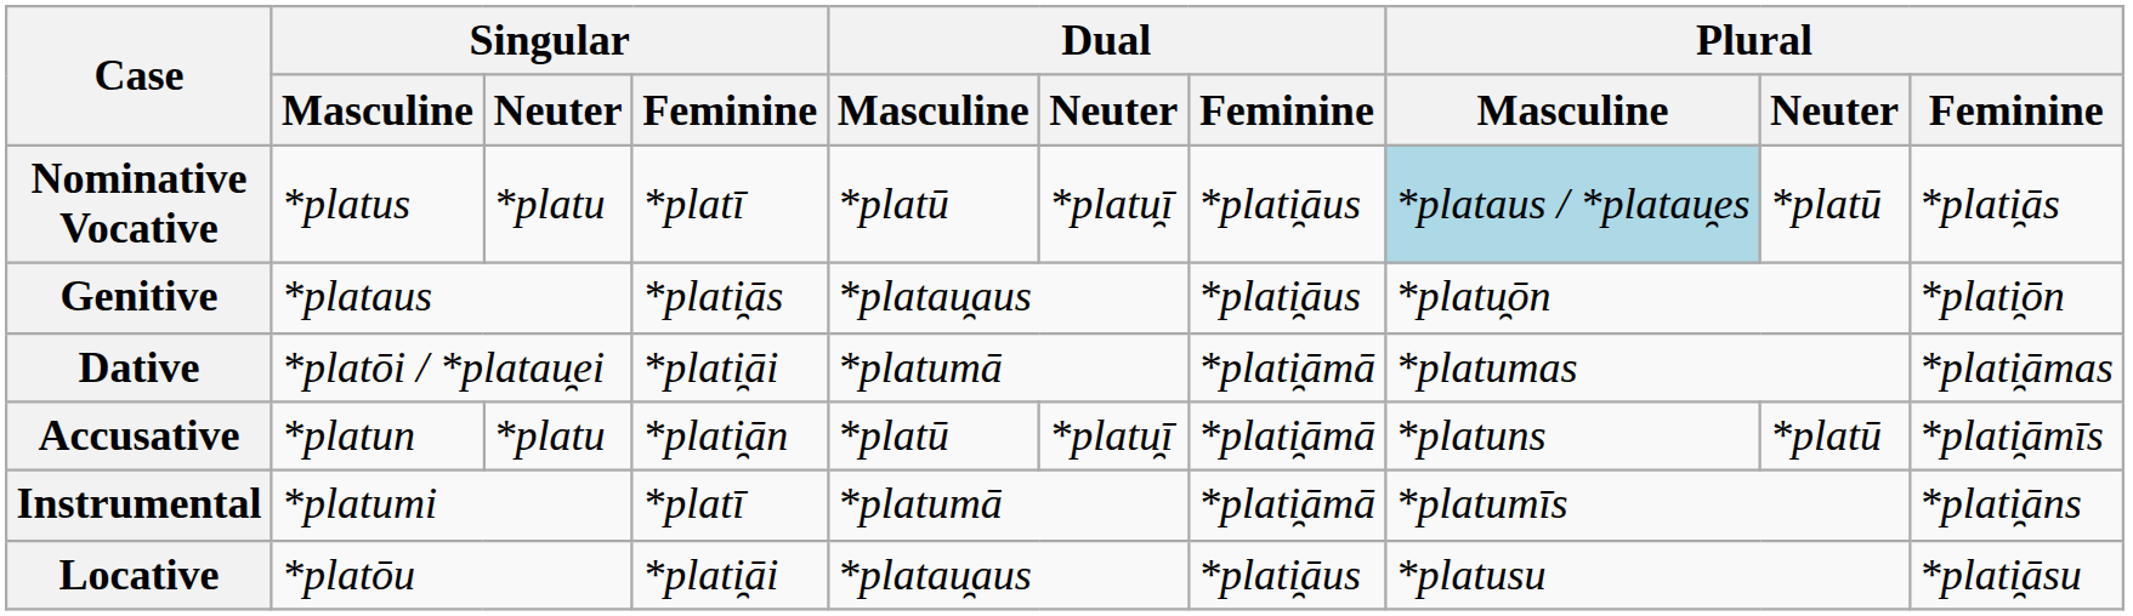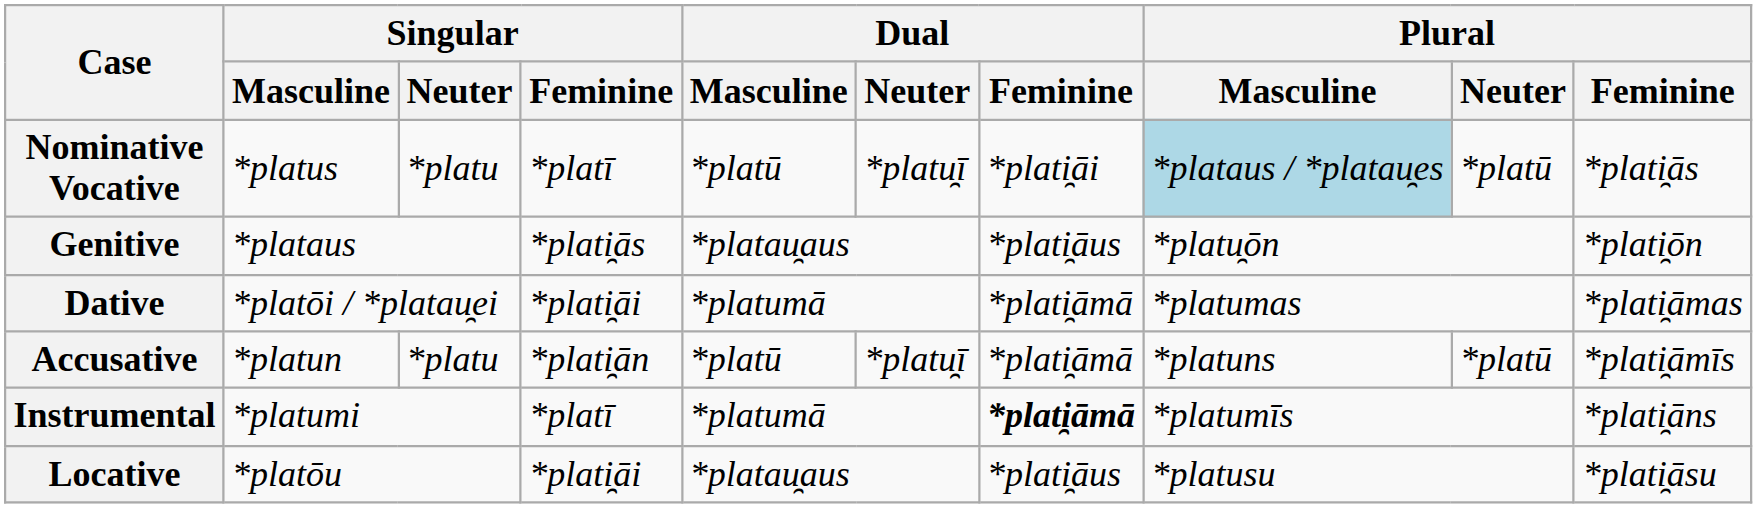 <table class="wikitable">
 <tr>
 <th rowspan="2">Case</th>
 <th colspan="3">Singular</th>
 <th colspan="3">Dual</th>
 <th colspan="3">Plural</th>
 </tr>
 <tr>
 <th>Masculine</th>
 <th>Neuter</th>
 <th>Feminine</th>
 <th>Masculine</th>
 <th>Neuter</th>
 <th>Feminine</th>
 <th>Masculine</th>
 <th>Neuter</th>
 <th>Feminine</th>
 </tr>
 <tr>
 <th>Nominative <br> Vocative</th>
 <td><em>*platus</em></td>
 <td><em>*platu</em></td>
 <td><em>*platī</em></td>
 <td><em>*platū</em></td>
 <td><em>*platu̯ī</em></td>
-<td><em>*plati̯āus</em></td>
+<td><em>*plati̯āi</em></td>
 <td style="background: lightblue;"><em>*plataus / *platau̯es</em></td>
 <td><em>*platū</em></td>
 <td><em>*plati̯ās</em></td>
 </tr>
 <tr>
 <th>Genitive</th>
 <td colspan="2"><em>*plataus</em></td>
 <td><em>*plati̯ās</em></td>
 <td colspan="2"><em>*platau̯aus</em></td>
 <td><em>*plati̯āus</em></td>
 <td colspan="2"><em>*platu̯ōn</em></td>
 <td><em>*plati̯ōn</em></td>
 </tr>
 <tr>
 <th>Dative</th>
 <td colspan="2"><em>*platōi / *platau̯ei</em></td>
 <td><em>*plati̯āi</em></td>
 <td colspan="2"><em>*platumā</em></td>
 <td><em>*plati̯āmā</em></td>
 <td colspan="2"><em>*platumas</em></td>
 <td><em>*plati̯āmas</em></td>
 </tr>
 <tr>
 <th>Accusative</th>
 <td><em>*platun</em></td>
 <td><em>*platu</em></td>
 <td><em>*plati̯ān</em></td>
 <td><em>*platū</em></td>
 <td><em>*platu̯ī</em></td>
 <td><em>*plati̯āmā</em></td>
 <td><em>*platuns</em></td>
 <td><em>*platū</em></td>
 <td><em>*plati̯āmīs</em></td>
 </tr>
 <tr>
 <th>Instrumental</th>
 <td colspan="2"><em>*platumi</em></td>
 <td><em>*platī</em></td>
 <td colspan="2"><em>*platumā</em></td>
-<td><em>*plati̯āmā</em></td>
+<td><strong><em>*plati̯āmā</em></strong></td>
 <td colspan="2"><em>*platumīs</em></td>
 <td><em>*plati̯āns</em></td>
 </tr>
 <tr>
 <th>Locative</th>
 <td colspan="2"><em>*platōu</em></td>
 <td><em>*plati̯āi</em></td>
 <td colspan="2"><em>*platau̯aus</em></td>
 <td><em>*plati̯āus</em></td>
 <td colspan="2"><em>*platusu</em></td>
 <td><em>*plati̯āsu</em></td>
 </tr>
 </table>
